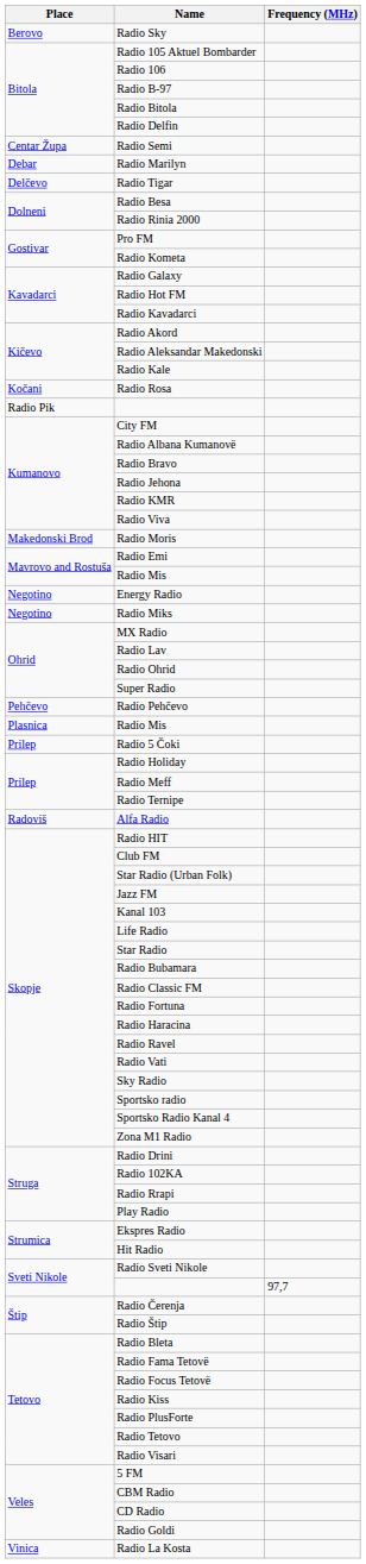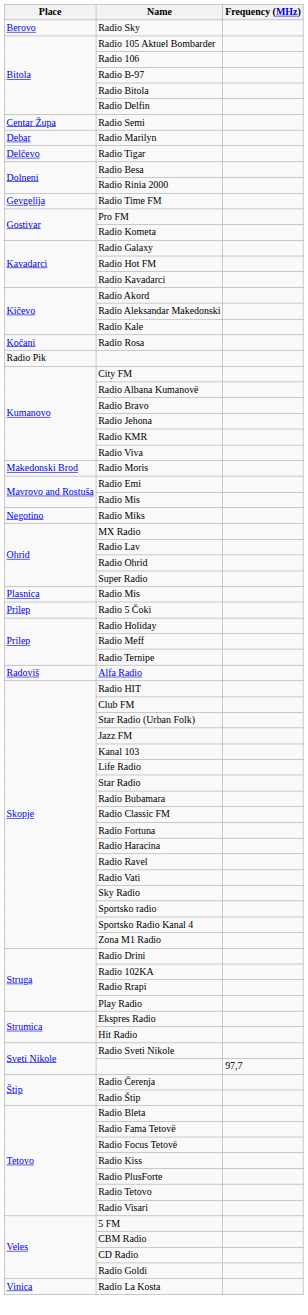 <table class="wikitable sortable">
 <tr>
 <th>Place</th>
 <th>Name</th>
 <th>Frequency (<a href='#'>MHz</a>)</th>
 </tr>
 <tr>
 <td><a href='#'>Berovo</a></td>
 <td>Radio Sky</td>
 <td></td>
 </tr>
 <tr>
 <td rowspan=5><a href='#'>Bitola</a></td>
 <td>Radio 105 Aktuel Bombarder</td>
 <td></td>
 </tr>
 <tr>
 <td>Radio 106</td>
 <td></td>
 </tr>
 <tr>
 <td>Radio B-97</td>
 <td></td>
 </tr>
 <tr>
 <td>Radio Bitola</td>
 <td></td>
 </tr>
 <tr>
 <td>Radio Delfin</td>
 <td></td>
 </tr>
 <tr>
 <td><a href='#'>Centar Župa</a></td>
 <td>Radio Semi</td>
 <td></td>
 </tr>
 <tr>
 <td><a href='#'>Debar</a></td>
 <td>Radio Marilyn</td>
 <td></td>
 </tr>
 <tr>
 <td><a href='#'>Delčevo</a></td>
 <td>Radio Tigar</td>
 <td></td>
 </tr>
 <tr>
 <td rowspan=2><a href='#'>Dolneni</a></td>
 <td>Radio Besa</td>
 <td></td>
 </tr>
 <tr>
 <td>Radio Rinia 2000</td>
+<td></td>
+</tr>
+<tr>
+<td><a href='#'>Gevgelija</a></td>
+<td>Radio Time FM</td>
 <td></td>
 </tr>
 <tr>
 <td rowspan=2><a href='#'>Gostivar</a></td>
 <td>Pro FM</td>
 <td></td>
 </tr>
 <tr>
 <td>Radio Kometa</td>
 <td></td>
 </tr>
 <tr>
 <td rowspan=3><a href='#'>Kavadarci</a></td>
 <td>Radio Galaxy</td>
 <td></td>
 </tr>
 <tr>
 <td>Radio Hot FM</td>
 <td></td>
 </tr>
 <tr>
 <td>Radio Kavadarci</td>
 <td></td>
 </tr>
 <tr>
 <td rowspan=3><a href='#'>Kičevo</a></td>
 <td>Radio Akord</td>
 <td></td>
 </tr>
 <tr>
 <td>Radio Aleksandar Makedonski</td>
 <td></td>
 </tr>
 <tr>
 <td>Radio Kale</td>
 <td></td>
 </tr>
 <tr>
 <td><a href='#'>Kočani</a></td>
 <td>Radio Rosa</td>
 <td></td>
 </tr>
 <tr>
 <td>Radio Pik</td>
 <td></td>
 </tr>
 <tr>
 <td rowspan=6><a href='#'>Kumanovo</a></td>
 <td>City FM</td>
 <td></td>
 </tr>
 <tr>
 <td>Radio Albana Kumanovë</td>
 <td></td>
 </tr>
 <tr>
 <td>Radio Bravo</td>
 <td></td>
 </tr>
 <tr>
 <td>Radio Jehona</td>
 <td></td>
 </tr>
 <tr>
 <td>Radio KMR</td>
 <td></td>
 </tr>
 <tr>
 <td>Radio Viva</td>
 <td></td>
 </tr>
 <tr>
 <td><a href='#'>Makedonski Brod</a></td>
 <td>Radio Moris</td>
 <td></td>
 </tr>
 <tr>
 <td rowspan=2><a href='#'>Mavrovo and Rostuša</a></td>
 <td>Radio Emi</td>
 <td></td>
 </tr>
 <tr>
 <td>Radio Mis</td>
 <td></td>
 </tr>
 <tr>
 <td><a href='#'>Negotino</a></td>
-<td>Energy Radio</td>
-<td></td>
-</tr>
-<tr>
-<td><a href='#'>Negotino</a></td>
 <td>Radio Miks</td>
 <td></td>
 </tr>
 <tr>
 <td rowspan=4><a href='#'>Ohrid</a></td>
 <td>MX Radio</td>
 <td></td>
 </tr>
 <tr>
 <td>Radio Lav</td>
 <td></td>
 </tr>
 <tr>
 <td>Radio Ohrid</td>
 <td></td>
 </tr>
 <tr>
 <td>Super Radio</td>
-<td></td>
-</tr>
-<tr>
-<td><a href='#'>Pehčevo</a></td>
-<td>Radio Pehčevo</td>
 <td></td>
 </tr>
 <tr>
 <td><a href='#'>Plasnica</a></td>
 <td>Radio Mis</td>
 <td></td>
 </tr>
 <tr>
 <td><a href='#'>Prilep</a></td>
 <td>Radio 5 Čoki</td>
 <td></td>
 </tr>
 <tr>
 <td rowspan=3><a href='#'>Prilep</a></td>
 <td>Radio Holiday</td>
 <td></td>
 </tr>
 <tr>
 <td>Radio Meff</td>
 <td></td>
 </tr>
 <tr>
 <td>Radio Ternipe</td>
 <td></td>
 </tr>
 <tr>
 <td><a href='#'>Radoviš</a></td>
 <td><a href='#'>Alfa Radio</a></td>
 <td></td>
 </tr>
 <tr>
 <td rowspan=17><a href='#'>Skopje</a></td>
 <td>Radio HIT</td>
 <td></td>
 </tr>
 <tr>
 <td>Club FM</td>
 <td></td>
 </tr>
 <tr>
 <td>Star Radio (Urban Folk)</td>
 <td></td>
 </tr>
 <tr>
 <td>Jazz FM</td>
 <td></td>
 </tr>
 <tr>
 <td>Kanal 103</td>
 <td></td>
 </tr>
 <tr>
 <td>Life Radio</td>
 <td></td>
 </tr>
 <tr>
 <td>Star Radio</td>
 <td></td>
 </tr>
 <tr>
 <td>Radio Bubamara</td>
 <td></td>
 </tr>
 <tr>
 <td>Radio Classic FM</td>
 <td></td>
 </tr>
 <tr>
 <td>Radio Fortuna</td>
 <td></td>
 </tr>
 <tr>
 <td>Radio Haracina</td>
 <td></td>
 </tr>
 <tr>
 <td>Radio Ravel</td>
 <td></td>
 </tr>
 <tr>
 <td>Radio Vati</td>
 <td></td>
 </tr>
 <tr>
 <td>Sky Radio</td>
 <td></td>
 </tr>
 <tr>
 <td>Sportsko radio</td>
 <td></td>
 </tr>
 <tr>
 <td>Sportsko Radio Kanal 4</td>
 <td></td>
 </tr>
 <tr>
 <td>Zona M1 Radio</td>
 <td></td>
 </tr>
 <tr>
 <td rowspan=4><a href='#'>Struga</a></td>
 <td>Radio Drini</td>
 <td></td>
 </tr>
 <tr>
 <td>Radio 102KA</td>
 <td></td>
 </tr>
 <tr>
 <td>Radio Rrapi</td>
 <td></td>
 </tr>
 <tr>
 <td>Play Radio</td>
 <td></td>
 </tr>
 <tr>
 <td rowspan=2><a href='#'>Strumica</a></td>
 <td>Ekspres Radio</td>
 <td></td>
 </tr>
 <tr>
 <td>Hit Radio</td>
 <td></td>
 </tr>
 <tr>
 <td rowspan="2"><a href='#'>Sveti Nikole</a></td>
 <td>Radio Sveti Nikole</td>
 <td></td>
 </tr>
 <tr>
 <td></td>
 <td>97,7</td>
 </tr>
 <tr>
 <td rowspan=2><a href='#'>Štip</a></td>
 <td>Radio Čerenja</td>
 <td></td>
 </tr>
 <tr>
 <td>Radio Štip</td>
 <td></td>
 </tr>
 <tr>
 <td rowspan=7><a href='#'>Tetovo</a></td>
 <td>Radio Bleta</td>
 <td></td>
 </tr>
 <tr>
 <td>Radio Fama Tetovë</td>
 <td></td>
 </tr>
 <tr>
 <td>Radio Focus Tetovë</td>
 <td></td>
 </tr>
 <tr>
 <td>Radio Kiss</td>
 <td></td>
 </tr>
 <tr>
 <td>Radio PlusForte</td>
 <td></td>
 </tr>
 <tr>
 <td>Radio Tetovo</td>
 <td></td>
 </tr>
 <tr>
 <td>Radio Visari</td>
 <td></td>
 </tr>
 <tr>
 <td rowspan=4><a href='#'>Veles</a></td>
 <td>5 FM</td>
 <td></td>
 </tr>
 <tr>
 <td>CBM Radio</td>
 <td></td>
 </tr>
 <tr>
 <td>CD Radio</td>
 <td></td>
 </tr>
 <tr>
 <td>Radio Goldi</td>
 <td></td>
 </tr>
 <tr>
 <td><a href='#'>Vinica</a></td>
 <td>Radio La Kosta</td>
 <td></td>
 </tr>
 </table>
